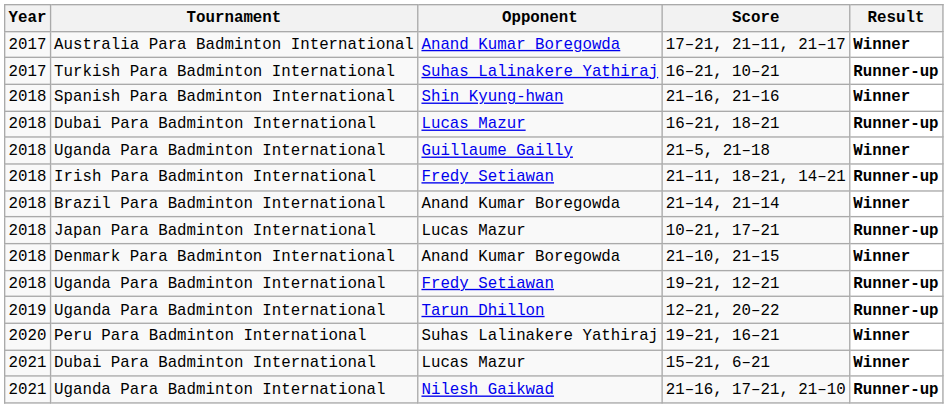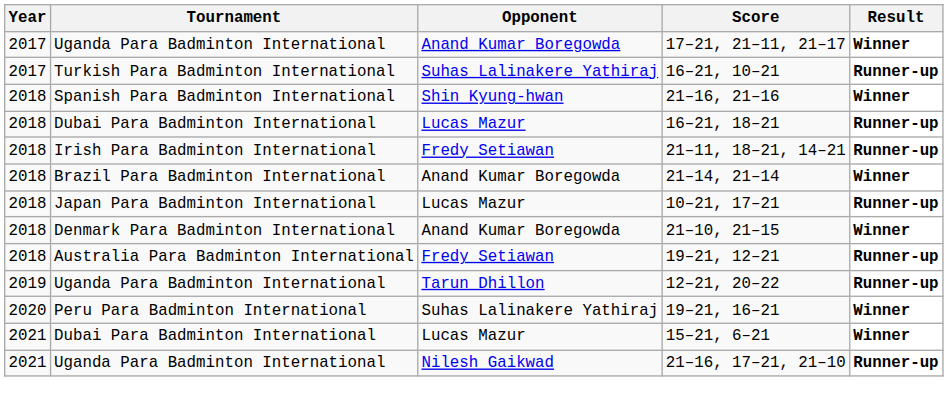 <table class="sortable wikitable" style="font-size: 90%;">
 <tr>
 <th>Year</th>
 <th>Tournament</th>
 <th>Opponent</th>
 <th>Score</th>
 <th>Result</th>
 </tr>
 <tr>
 <td align="center">2017</td>
-<td align="left">Australia Para Badminton International</td>
+<td align="left">Uganda Para Badminton International</td>
 <td align="left"> <a href='#'>Anand Kumar Boregowda</a></td>
 <td align="left">17–21, 21–11, 21–17</td>
 <td style="text-align:left; background:white"> <strong>Winner</strong></td>
 </tr>
 <tr>
 <td align="center">2017</td>
 <td align="left">Turkish Para Badminton International</td>
 <td align="left"> <a href='#'>Suhas Lalinakere Yathiraj</a></td>
 <td align="left">16–21, 10–21</td>
 <td style="text-align:left; background:white"> <strong>Runner-up</strong></td>
 </tr>
 <tr>
 <td align="center">2018</td>
 <td align="left">Spanish Para Badminton International</td>
 <td align="left"> <a href='#'>Shin Kyung-hwan</a></td>
 <td align="left">21–16, 21–16</td>
 <td style="text-align:left; background:white"> <strong>Winner</strong></td>
 </tr>
 <tr>
 <td align="center">2018</td>
 <td align="left">Dubai Para Badminton International</td>
 <td align="left"> <a href='#'>Lucas Mazur</a></td>
 <td align="left">16–21, 18–21</td>
 <td style="text-align:left; background:white"> <strong>Runner-up</strong></td>
-</tr>
-<tr>
-<td align="center">2018</td>
-<td align="left">Uganda Para Badminton International</td>
-<td align="left"> <a href='#'>Guillaume Gailly</a></td>
-<td align="left">21–5, 21–18</td>
-<td style="text-align:left; background:white"> <strong>Winner</strong></td>
 </tr>
 <tr>
 <td align="center">2018</td>
 <td align="left">Irish Para Badminton International</td>
 <td align="left"> <a href='#'>Fredy Setiawan</a></td>
 <td align="left">21–11, 18–21, 14–21</td>
 <td style="text-align:left; background:white"> <strong>Runner-up</strong></td>
 </tr>
 <tr>
 <td align="center">2018</td>
 <td align="left">Brazil Para Badminton International</td>
 <td align="left"> Anand Kumar Boregowda</td>
 <td align="left">21–14, 21–14</td>
 <td style="text-align:left; background:white"> <strong>Winner</strong></td>
 </tr>
 <tr>
 <td align="center">2018</td>
 <td align="left">Japan Para Badminton International</td>
 <td align="left"> Lucas Mazur</td>
 <td align="left">10–21, 17–21</td>
 <td style="text-align:left; background:white"> <strong>Runner-up</strong></td>
 </tr>
 <tr>
 <td align="center">2018</td>
 <td align="left">Denmark Para Badminton International</td>
 <td align="left"> Anand Kumar Boregowda</td>
 <td align="left">21–10, 21–15</td>
 <td style="text-align:left; background:white"> <strong>Winner</strong></td>
 </tr>
 <tr>
 <td align="center">2018</td>
-<td align="left">Uganda Para Badminton International</td>
+<td align="left">Australia Para Badminton International</td>
 <td align="left"> <a href='#'>Fredy Setiawan</a></td>
 <td align="left">19–21, 12–21</td>
 <td style="text-align:left; background:white"> <strong>Runner-up</strong></td>
 </tr>
 <tr>
 <td align="center">2019</td>
 <td align="left">Uganda Para Badminton International</td>
 <td align="left"> <a href='#'>Tarun Dhillon</a></td>
 <td align="left">12–21, 20–22</td>
 <td style="text-align:left; background:white"> <strong>Runner-up</strong></td>
 </tr>
 <tr>
 <td align="center">2020</td>
 <td align="left">Peru Para Badminton International</td>
 <td align="left"> Suhas Lalinakere Yathiraj</td>
 <td align="left">19–21, 16–21</td>
 <td style="text-align:left; background:white"> <strong>Winner</strong></td>
 </tr>
 <tr>
 <td align="center">2021</td>
 <td align="left">Dubai Para Badminton International</td>
 <td align="left"> Lucas Mazur</td>
 <td align="left">15–21, 6–21</td>
 <td style="text-align:left; background:white"> <strong>Winner</strong></td>
 </tr>
 <tr>
 <td align="center">2021</td>
 <td align="left">Uganda Para Badminton International</td>
 <td align="left"> <a href='#'>Nilesh Gaikwad</a></td>
 <td align="left">21–16, 17–21, 21–10</td>
 <td style="text-align:left; background:white"> <strong>Runner-up</strong></td>
 </tr>
 </table>
